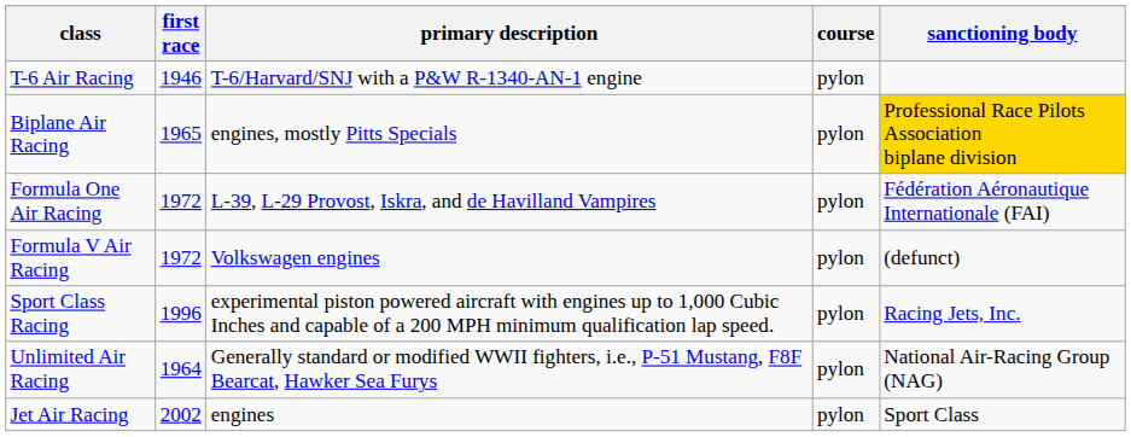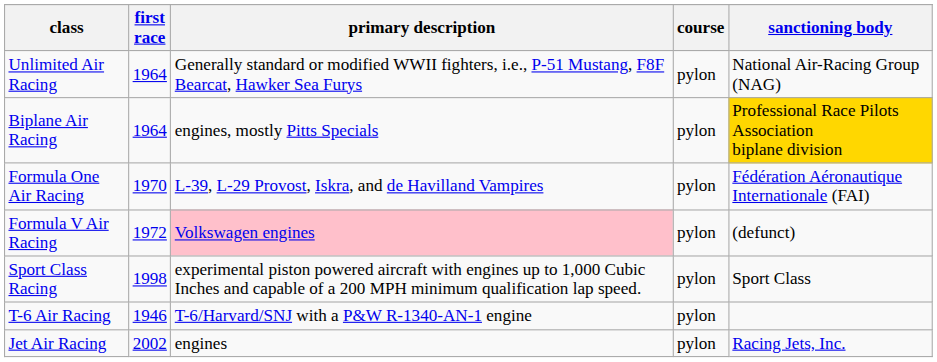 <table class="wikitable sortable">
 <tr style="background-color:#DDDDDD; text-align:center">
 </tr>
 <tr>
 <th>class</th>
 <th><a href='#'>first<br>race</a></th>
 <th>primary description</th>
 <th>course</th>
 <th><a href='#'>sanctioning body</a></th>
 </tr>
 <tr>
+<td><a href='#'>Unlimited Air Racing</a></td>
+<td><a href='#'>1964</a></td>
+<td>Generally standard or modified WWII fighters, i.e., <a href='#'>P-51 Mustang</a>, <a href='#'>F8F Bearcat</a>, <a href='#'>Hawker Sea Furys</a></td>
+<td>pylon</td>
+<td>National Air-Racing Group (NAG)</td>
+</tr>
+<tr>
+<td><a href='#'>Biplane Air Racing</a></td>
+<td><a href='#'>1964</a></td>
+<td> engines, mostly <a href='#'>Pitts Specials</a></td>
+<td>pylon</td>
+<td style="background: gold;">Professional Race Pilots Association<br> biplane division</td>
+</tr>
+<tr>
+<td><a href='#'>Formula One Air Racing</a></td>
+<td><a href='#'>1970</a></td>
+<td><a href='#'>L-39</a>, <a href='#'>L-29 Provost</a>, <a href='#'>Iskra</a>, and <a href='#'>de Havilland Vampires</a></td>
+<td>pylon</td>
+<td><a href='#'>Fédération Aéronautique Internationale</a> (FAI)</td>
+</tr>
+<tr>
+<td><a href='#'>Formula V Air Racing</a></td>
+<td><a href='#'>1972</a></td>
+<td style="background: pink;"> <a href='#'>Volkswagen engines</a></td>
+<td>pylon</td>
+<td>(defunct)</td>
+</tr>
+<tr>
+<td> <a href='#'>Sport Class Racing</a></td>
+<td><a href='#'>1998</a></td>
+<td>experimental piston powered aircraft with engines up to 1,000 Cubic Inches and capable of a 200 MPH minimum qualification lap speed.</td>
+<td>pylon</td>
+<td>Sport Class</td>
+</tr>
+<tr>
 <td><a href='#'>T-6 Air Racing</a></td>
 <td><a href='#'>1946</a></td>
 <td><a href='#'>T-6/Harvard/SNJ</a> with a <a href='#'>P&W R-1340-AN-1</a> engine</td>
 <td>pylon</td>
 <td></td>
 </tr>
 <tr>
-<td><a href='#'>Biplane Air Racing</a></td>
-<td><a href='#'>1965</a></td>
-<td> engines, mostly <a href='#'>Pitts Specials</a></td>
-<td>pylon</td>
-<td style="background: gold;">Professional Race Pilots Association<br> biplane division</td>
-</tr>
-<tr>
-<td><a href='#'>Formula One Air Racing</a></td>
-<td><a href='#'>1972</a></td>
-<td><a href='#'>L-39</a>, <a href='#'>L-29 Provost</a>, <a href='#'>Iskra</a>, and <a href='#'>de Havilland Vampires</a></td>
-<td>pylon</td>
-<td><a href='#'>Fédération Aéronautique Internationale</a> (FAI)</td>
-</tr>
-<tr>
-<td><a href='#'>Formula V Air Racing</a></td>
-<td><a href='#'>1972</a></td>
-<td> <a href='#'>Volkswagen engines</a></td>
-<td>pylon</td>
-<td>(defunct)</td>
-</tr>
-<tr>
-<td> <a href='#'>Sport Class Racing</a></td>
-<td><a href='#'>1996</a></td>
-<td>experimental piston powered aircraft with engines up to 1,000 Cubic Inches and capable of a 200 MPH minimum qualification lap speed.</td>
-<td>pylon</td>
-<td><a href='#'>Racing Jets, Inc.</a></td>
-</tr>
-<tr>
-<td><a href='#'>Unlimited Air Racing</a></td>
-<td><a href='#'>1964</a></td>
-<td>Generally standard or modified WWII fighters, i.e., <a href='#'>P-51 Mustang</a>, <a href='#'>F8F Bearcat</a>, <a href='#'>Hawker Sea Furys</a></td>
-<td>pylon</td>
-<td>National Air-Racing Group (NAG)</td>
-</tr>
-<tr>
 <td><a href='#'>Jet Air Racing</a></td>
 <td><a href='#'>2002</a></td>
 <td> engines</td>
 <td>pylon</td>
-<td>Sport Class</td>
+<td><a href='#'>Racing Jets, Inc.</a></td>
 </tr>
 </table>
